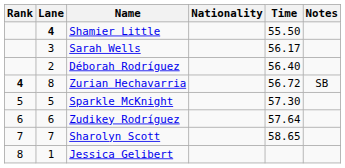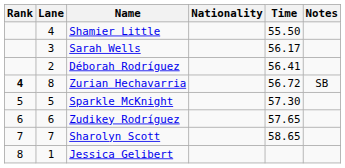 <table class="wikitable sortable" style="text-align:center">
 <tr>
 <th>Rank</th>
 <th>Lane</th>
 <th>Name</th>
 <th>Nationality</th>
 <th>Time</th>
 <th>Notes</th>
 </tr>
 <tr>
 <td></td>
-<td><strong>4</strong></td>
+<td>4</td>
 <td align=left><a href='#'>Shamier Little</a></td>
 <td align=left></td>
 <td>55.50</td>
 <td></td>
 </tr>
 <tr>
 <td></td>
 <td>3</td>
 <td align=left><a href='#'>Sarah Wells</a></td>
 <td align=left></td>
 <td>56.17</td>
 <td></td>
 </tr>
 <tr>
 <td></td>
 <td>2</td>
 <td align=left><a href='#'>Déborah Rodríguez</a></td>
 <td align=left></td>
-<td>56.40</td>
+<td>56.41</td>
 <td></td>
 </tr>
 <tr>
 <td><strong>4</strong></td>
 <td>8</td>
 <td align=left><a href='#'>Zurian Hechavarria</a></td>
 <td align=left></td>
 <td>56.72</td>
 <td>SB</td>
 </tr>
 <tr>
 <td>5</td>
 <td>5</td>
 <td align=left><a href='#'>Sparkle McKnight</a></td>
 <td align=left></td>
 <td>57.30</td>
 <td></td>
 </tr>
 <tr>
 <td>6</td>
 <td>6</td>
 <td align=left><a href='#'>Zudikey Rodríguez</a></td>
 <td align=left></td>
-<td>57.64</td>
+<td>57.65</td>
 <td></td>
 </tr>
 <tr>
 <td>7</td>
 <td>7</td>
 <td align=left><a href='#'>Sharolyn Scott</a></td>
 <td align=left></td>
 <td>58.65</td>
 <td></td>
 </tr>
 <tr>
 <td>8</td>
 <td>1</td>
 <td align=left><a href='#'>Jessica Gelibert</a></td>
 <td align=left></td>
 <td></td>
 <td></td>
 </tr>
 </table>
